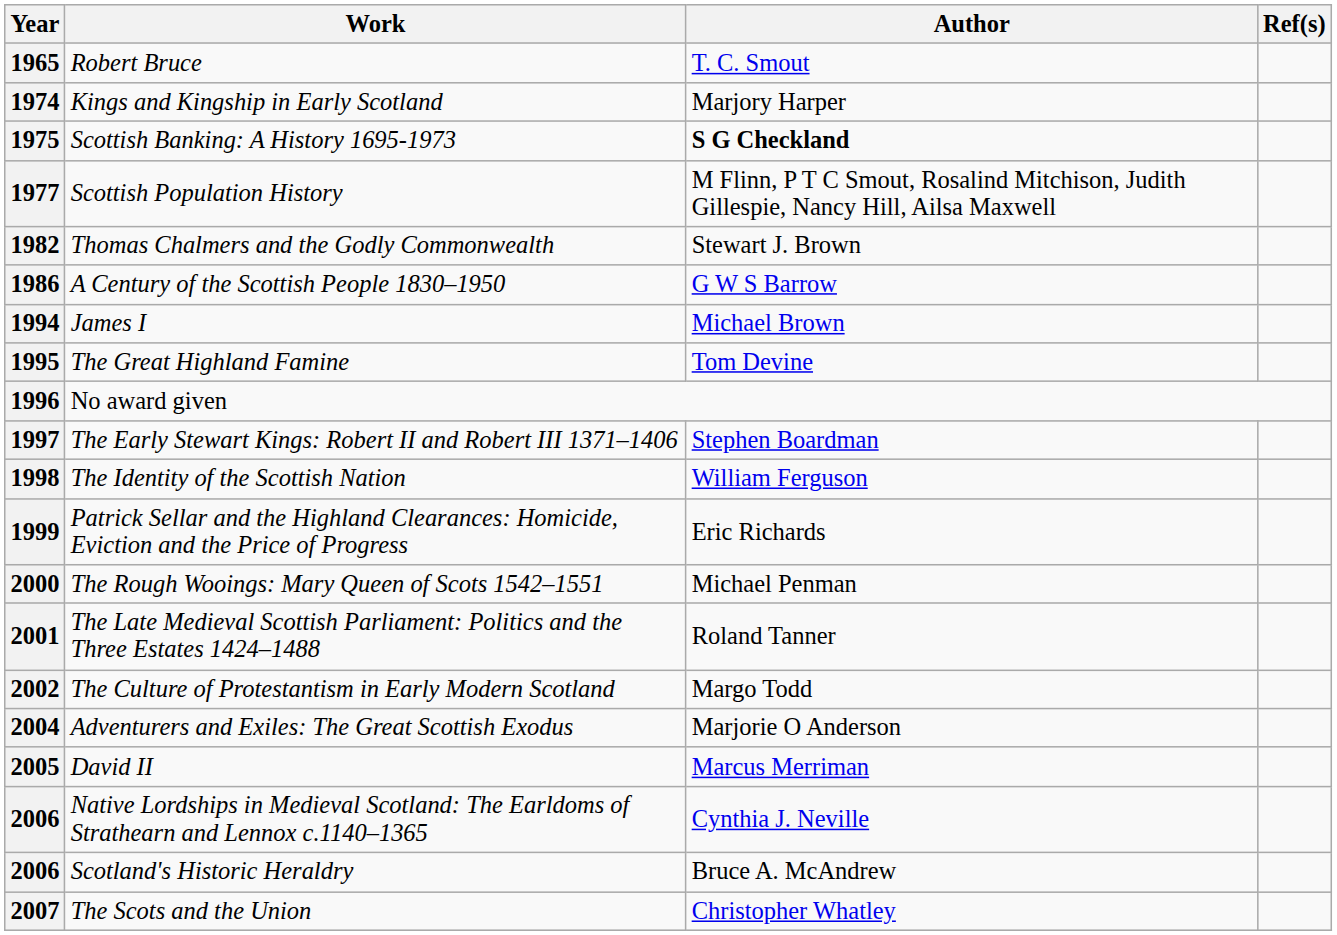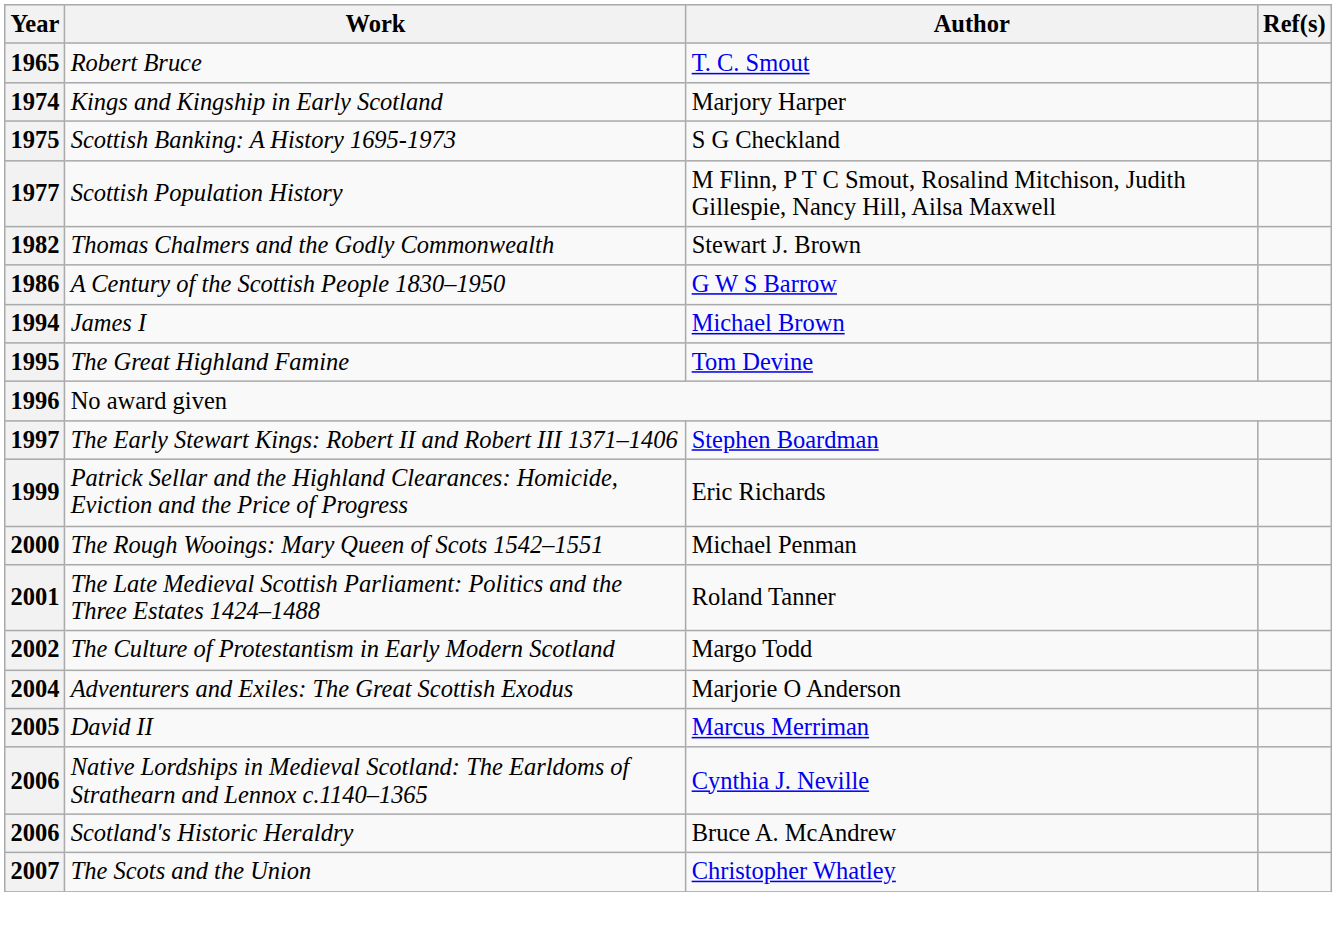 <table class="wikitable sortable plainrowheaders">
 <tr>
 <th scope="col">Year</th>
 <th scope="col">Work</th>
 <th scope="col">Author</th>
 <th class="unsortable" scope="col">Ref(s)</th>
 </tr>
 <tr>
 <th>1965</th>
 <td><em>Robert Bruce</em></td>
 <td><a href='#'>T. C. Smout</a></td>
 <td></td>
 </tr>
 <tr>
 <th>1974</th>
 <td><em>Kings and Kingship in Early Scotland</em></td>
 <td>Marjory Harper</td>
 <td></td>
 </tr>
 <tr>
 <th>1975</th>
 <td><em>Scottish Banking: A History 1695-1973</em></td>
-<td><strong>S G Checkland</strong></td>
+<td>S G Checkland</td>
 <td></td>
 </tr>
 <tr>
 <th>1977</th>
 <td><em>Scottish Population History</em></td>
 <td>M Flinn, P T C Smout, Rosalind Mitchison, Judith Gillespie, Nancy Hill, Ailsa Maxwell</td>
 <td></td>
 </tr>
 <tr>
 <th>1982</th>
 <td><em>Thomas Chalmers and the Godly Commonwealth</em></td>
 <td>Stewart J. Brown</td>
 <td></td>
 </tr>
 <tr>
 <th>1986</th>
 <td><em>A Century of the Scottish People 1830–1950</em></td>
 <td><a href='#'>G W S Barrow</a></td>
 <td></td>
 </tr>
 <tr>
 <th>1994</th>
 <td><em>James I</em></td>
 <td><a href='#'>Michael Brown</a></td>
 <td></td>
 </tr>
 <tr>
 <th>1995</th>
 <td><em>The Great Highland Famine</em></td>
 <td><a href='#'>Tom Devine</a></td>
 <td></td>
 </tr>
 <tr>
 <th>1996</th>
 <td colspan="3">No award given</td>
 </tr>
 <tr>
 <th>1997</th>
 <td><em>The Early Stewart Kings: Robert II and Robert III 1371–1406</em></td>
 <td><a href='#'>Stephen Boardman</a></td>
-<td></td>
-</tr>
-<tr>
-<th>1998</th>
-<td><em>The Identity of the Scottish Nation</em></td>
-<td><a href='#'>William Ferguson</a></td>
 <td></td>
 </tr>
 <tr>
 <th>1999</th>
 <td><em>Patrick Sellar and the Highland Clearances: Homicide, Eviction and the Price of Progress</em></td>
 <td>Eric Richards</td>
 <td></td>
 </tr>
 <tr>
 <th>2000</th>
 <td><em>The Rough Wooings: Mary Queen of Scots 1542–1551</em></td>
 <td>Michael Penman</td>
 <td></td>
 </tr>
 <tr>
 <th>2001</th>
 <td><em>The Late Medieval Scottish Parliament: Politics and the Three Estates 1424–1488</em></td>
 <td>Roland Tanner</td>
 <td></td>
 </tr>
 <tr>
 <th>2002</th>
 <td><em>The Culture of Protestantism in Early Modern Scotland</em></td>
 <td>Margo Todd</td>
 <td></td>
 </tr>
 <tr>
 <th>2004</th>
 <td><em>Adventurers and Exiles: The Great Scottish Exodus</em></td>
 <td>Marjorie O Anderson</td>
 <td></td>
 </tr>
 <tr>
 <th>2005</th>
 <td><em>David II</em></td>
 <td><a href='#'>Marcus Merriman</a></td>
 <td></td>
 </tr>
 <tr>
 <th>2006</th>
 <td><em>Native Lordships in Medieval Scotland: The Earldoms of Strathearn and Lennox c.1140–1365</em></td>
 <td><a href='#'>Cynthia J. Neville</a></td>
 <td></td>
 </tr>
 <tr>
 <th>2006</th>
 <td><em>Scotland's Historic Heraldry</em></td>
 <td>Bruce A. McAndrew</td>
 <td></td>
 </tr>
 <tr>
 <th>2007</th>
 <td><em>The Scots and the Union</em></td>
 <td><a href='#'>Christopher Whatley</a></td>
 <td></td>
 </tr>
 <tr>
 </tr>
 </table>
